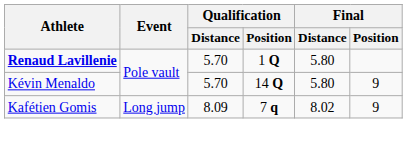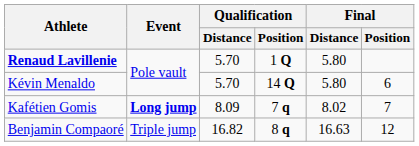 <table class=wikitable style="font-size:90%">
 <tr>
 <th rowspan="2">Athlete</th>
 <th rowspan="2">Event</th>
 <th colspan="2">Qualification</th>
 <th colspan="2">Final</th>
 </tr>
 <tr style="font-size:95%">
 <th>Distance</th>
 <th>Position</th>
 <th>Distance</th>
 <th>Position</th>
 </tr>
 <tr style=text-align:center>
 <td style=text-align:left><strong><a href='#'>Renaud Lavillenie</a></strong></td>
 <td style=text-align:left rowspan=2><a href='#'>Pole vault</a></td>
 <td>5.70</td>
 <td>1 <strong>Q</strong></td>
 <td>5.80</td>
 <td></td>
 </tr>
 <tr style=text-align:center>
 <td style=text-align:left><a href='#'>Kévin Menaldo</a></td>
 <td>5.70</td>
 <td>14 <strong>Q</strong></td>
 <td>5.80</td>
-<td>9</td>
+<td>6</td>
 </tr>
 <tr style=text-align:center>
 <td style=text-align:left><a href='#'>Kafétien Gomis</a></td>
-<td style=text-align:left><a href='#'>Long jump</a></td>
+<td style=text-align:left><strong><a href='#'>Long jump</a></strong></td>
 <td>8.09</td>
 <td>7 <strong>q</strong></td>
 <td>8.02</td>
-<td>9</td>
+<td>7</td>
+</tr>
+<tr style=text-align:center>
+<td style=text-align:left><a href='#'>Benjamin Compaoré</a></td>
+<td style=text-align:left><a href='#'>Triple jump</a></td>
+<td>16.82</td>
+<td>8 <strong>q</strong></td>
+<td>16.63</td>
+<td>12</td>
 </tr>
 </table>
